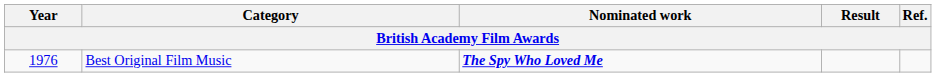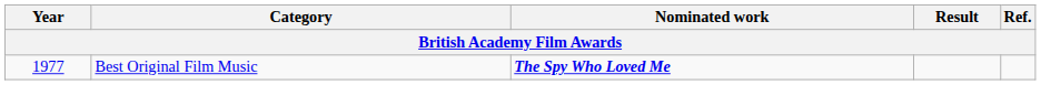 <table class=wikitable>
 <tr>
 <th scope="col" style="width:5em;">Year</th>
 <th scope="col" style="width:26em;">Category</th>
 <th scope="col" style="width:25em;">Nominated work</th>
 <th scope="col" style="width:5em;">Result</th>
 <th>Ref.</th>
 </tr>
 <tr>
 <th colspan=5><a href='#'>British Academy Film Awards</a></th>
 </tr>
 <tr>
-<td style="text-align:center;"><a href='#'>1976</a></td>
+<td style="text-align:center;"><a href='#'>1977</a></td>
 <td><a href='#'>Best Original Film Music</a></td>
 <td><strong><em><a href='#'>The Spy Who Loved Me</a></em></strong></td>
 <td></td>
 <td align="center"></td>
 </tr>
 </table>
